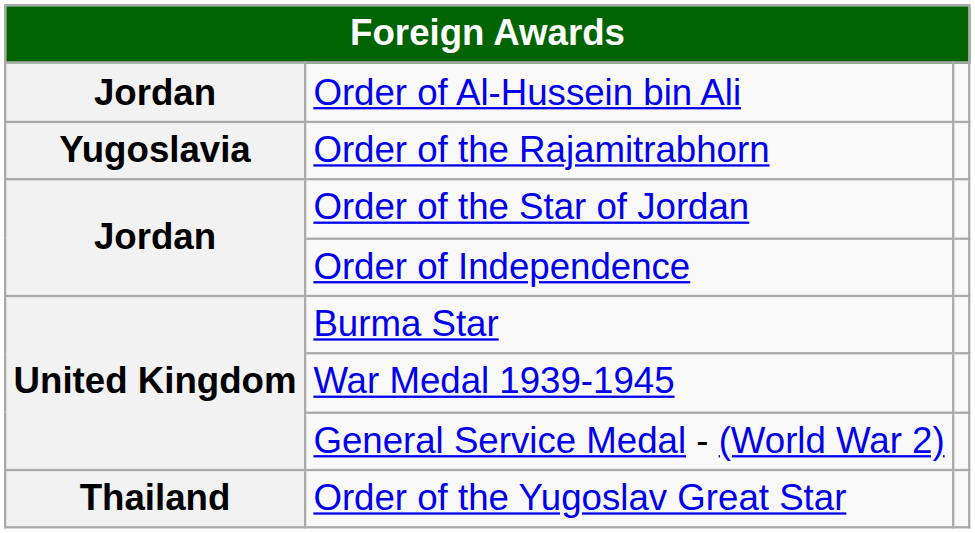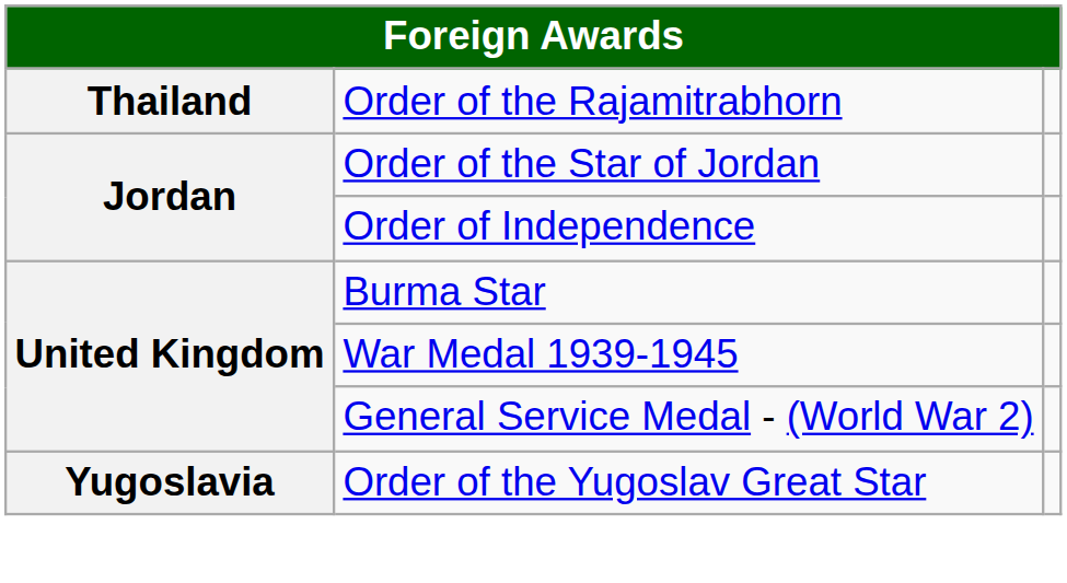 <table class="wikitable">
 <tr>
 <th colspan="3" style="background:#006400; color:#FFFFFF; text-align:center"><strong>Foreign Awards</strong></th>
 </tr>
 <tr>
-<th>Jordan</th>
-<td><a href='#'>Order of Al-Hussein bin Ali</a></td>
-<td></td>
-</tr>
-<tr>
-<th>Yugoslavia</th>
+<th>Thailand</th>
 <td><a href='#'>Order of the Rajamitrabhorn</a></td>
 <td></td>
 </tr>
 <tr>
 <th rowspan="2">Jordan</th>
 <td><a href='#'>Order of the Star of Jordan</a></td>
 <td></td>
 </tr>
 <tr>
 <td><a href='#'>Order of Independence</a></td>
 <td></td>
 </tr>
 <tr>
 <th rowspan="3">United Kingdom</th>
 <td><a href='#'>Burma Star</a></td>
 <td></td>
 </tr>
 <tr>
 <td><a href='#'>War Medal 1939-1945</a></td>
 <td></td>
 </tr>
 <tr>
 <td><a href='#'>General Service Medal</a> - <a href='#'>(World War 2)</a></td>
 <td></td>
 </tr>
 <tr>
-<th>Thailand</th>
+<th>Yugoslavia</th>
 <td><a href='#'>Order of the Yugoslav Great Star</a></td>
 <td></td>
 </tr>
 </table>
